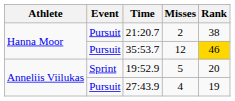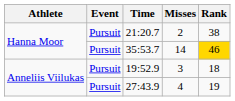 <table class="wikitable" style="font-size:90%">
 <tr>
 <th>Athlete</th>
 <th>Event</th>
 <th>Time</th>
 <th>Misses</th>
 <th>Rank</th>
 </tr>
 <tr align=center>
 <td align=left rowspan=2><a href='#'>Hanna Moor</a></td>
 <td align=left><a href='#'>Pursuit</a></td>
 <td>21:20.7</td>
 <td>2</td>
 <td>38</td>
 </tr>
 <tr align=center>
 <td align=left><a href='#'>Pursuit</a></td>
 <td>35:53.7</td>
-<td>12</td>
+<td>14</td>
 <td style="background: gold;">46</td>
 </tr>
 <tr align=center>
 <td align=left rowspan=2><a href='#'>Anneliis Viilukas</a></td>
-<td align=left><a href='#'>Sprint</a></td>
+<td align=left><a href='#'>Pursuit</a></td>
 <td>19:52.9</td>
-<td>5</td>
-<td>20</td>
+<td>3</td>
+<td>18</td>
 </tr>
 <tr align=center>
 <td align=left><a href='#'>Pursuit</a></td>
 <td>27:43.9</td>
 <td>4</td>
 <td>19</td>
 </tr>
 </table>
